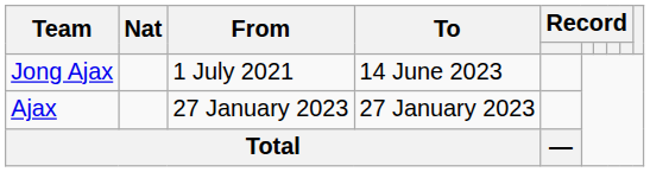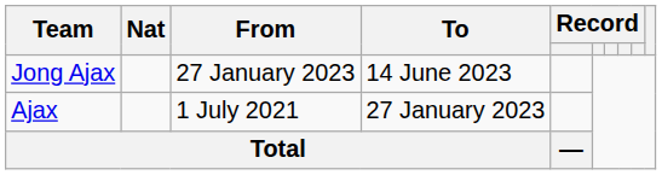 <table class="wikitable" style="text-align: center">
 <tr>
 <th rowspan="2">Team</th>
 <th rowspan="2">Nat</th>
 <th rowspan="2">From</th>
 <th rowspan="2">To</th>
 <th colspan="5">Record</th>
 <th rowspan=2></th>
 </tr>
 <tr>
 <th></th>
 <th></th>
 <th></th>
 <th></th>
 <th></th>
 </tr>
 <tr>
 <td align=left><a href='#'>Jong Ajax</a></td>
 <td></td>
-<td align=left>1 July 2021</td>
+<td align=left>27 January 2023</td>
 <td align=left>14 June 2023<br></td>
 <td></td>
 </tr>
 <tr>
 <td align=left><a href='#'>Ajax</a></td>
 <td></td>
-<td align=left>27 January 2023</td>
+<td align=left>1 July 2021</td>
 <td align=left>27 January 2023<br></td>
 <td></td>
 </tr>
 <tr>
 <th colspan="4">Total<br></th>
 <th>—</th>
 </tr>
 </table>
